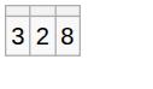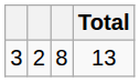 <table class="wikitable">
 <tr>
 <th></th>
 <th></th>
 <th></th>
+<th>Total</th>
 </tr>
 <tr style="text-align:center;">
 <td>3</td>
 <td>2</td>
 <td>8</td>
+<td>13</td>
 </tr>
 </table>
